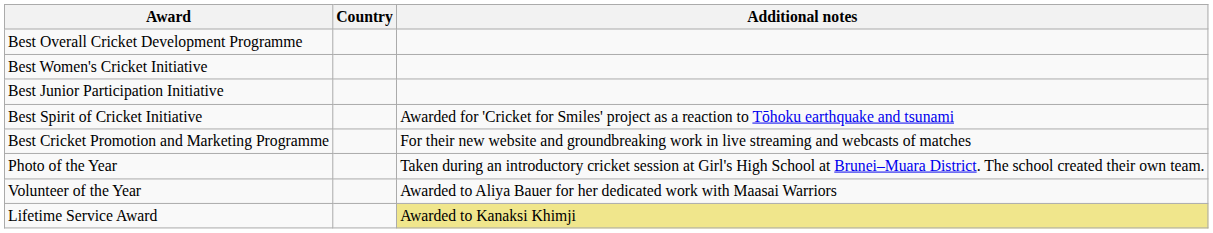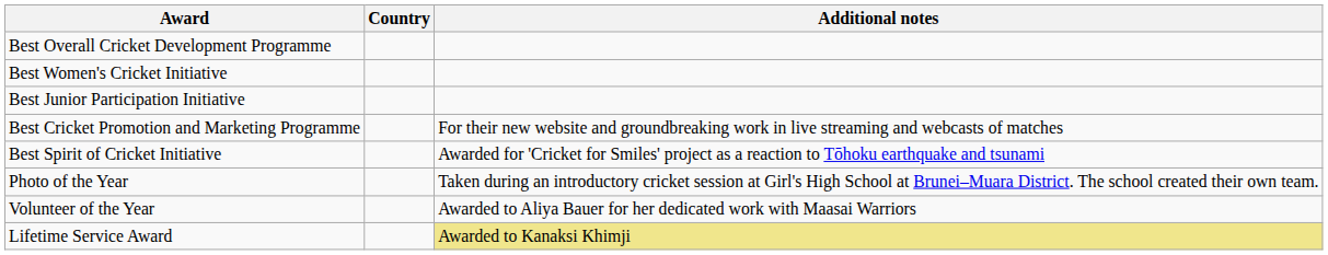 <table class="wikitable">
 <tr>
 <th>Award</th>
 <th>Country</th>
 <th>Additional notes</th>
 </tr>
 <tr>
 <td>Best Overall Cricket Development Programme</td>
 <td></td>
 <td></td>
 </tr>
 <tr>
 <td>Best Women's Cricket Initiative</td>
 <td></td>
 <td></td>
 </tr>
 <tr>
 <td>Best Junior Participation Initiative</td>
 <td></td>
 <td></td>
 </tr>
 <tr>
+<td>Best Cricket Promotion and Marketing Programme</td>
+<td></td>
+<td>For their new website and groundbreaking work in live streaming and webcasts of matches</td>
+</tr>
+<tr>
 <td>Best Spirit of Cricket Initiative</td>
 <td></td>
 <td>Awarded for 'Cricket for Smiles' project as a reaction to <a href='#'>Tōhoku earthquake and tsunami</a></td>
-</tr>
-<tr>
-<td>Best Cricket Promotion and Marketing Programme</td>
-<td></td>
-<td>For their new website and groundbreaking work in live streaming and webcasts of matches</td>
 </tr>
 <tr>
 <td>Photo of the Year</td>
 <td></td>
 <td>Taken during an introductory cricket session at Girl's High School at <a href='#'>Brunei–Muara District</a>. The school created their own team.</td>
 </tr>
 <tr>
 <td>Volunteer of the Year</td>
 <td></td>
 <td>Awarded to Aliya Bauer for her dedicated work with Maasai Warriors</td>
 </tr>
 <tr>
 <td>Lifetime Service Award</td>
 <td></td>
 <td style="background: khaki;">Awarded to Kanaksi Khimji</td>
 </tr>
 </table>
